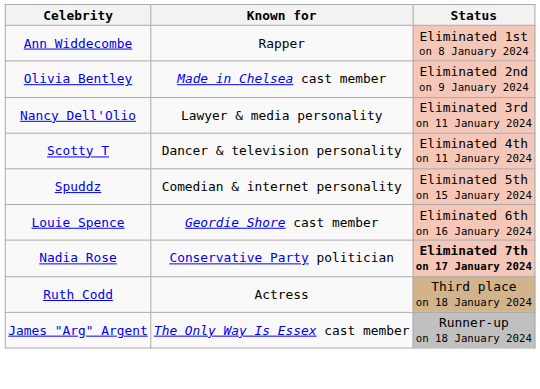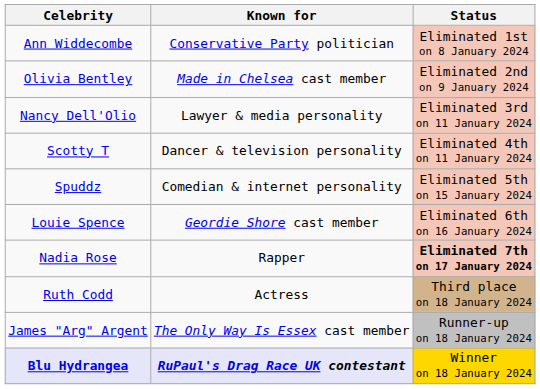 <table class="wikitable" style="margin: auto; text-align: center;">
 <tr>
 <th>Celebrity</th>
 <th>Known for</th>
 <th>Status</th>
 </tr>
 <tr>
 <td><a href='#'>Ann Widdecombe</a></td>
-<td>Rapper</td>
+<td><a href='#'>Conservative Party</a> politician</td>
 <td style="background:#f4c7b8">Eliminated 1st<br><small>on 8 January 2024</small></td>
 </tr>
 <tr>
 <td><a href='#'>Olivia Bentley</a></td>
 <td><em><a href='#'>Made in Chelsea</a></em> cast member</td>
 <td style="background:#f4c7b8">Eliminated 2nd<br><small>on 9 January 2024</small></td>
 </tr>
 <tr>
 <td><a href='#'>Nancy Dell'Olio</a></td>
 <td>Lawyer & media personality</td>
 <td style="background:#f4c7b8">Eliminated 3rd<br><small>on 11 January 2024</small></td>
 </tr>
 <tr>
 <td><a href='#'>Scotty T</a></td>
 <td>Dancer & television personality</td>
 <td style="background:#f4c7b8">Eliminated 4th<br><small>on 11 January 2024</small></td>
 </tr>
 <tr>
 <td><a href='#'>Spuddz</a></td>
 <td>Comedian & internet personality</td>
 <td style="background:#f4c7b8">Eliminated 5th<br><small>on 15 January 2024</small></td>
 </tr>
 <tr>
 <td><a href='#'>Louie Spence</a></td>
 <td><em><a href='#'>Geordie Shore</a></em> cast member</td>
 <td style="background:#f4c7b8">Eliminated 6th<br><small>on 16 January 2024</small></td>
 </tr>
 <tr>
 <td><a href='#'>Nadia Rose</a></td>
-<td><a href='#'>Conservative Party</a> politician</td>
+<td>Rapper</td>
 <td style="background:#f4c7b8"><strong>Eliminated 7th<br><small>on 17 January 2024</small></strong></td>
 </tr>
 <tr>
 <td><a href='#'>Ruth Codd</a></td>
 <td>Actress</td>
 <td style="background:tan;">Third place<br><small>on 18 January 2024</small></td>
 </tr>
 <tr>
 <td><a href='#'>James "Arg" Argent</a></td>
 <td><em><a href='#'>The Only Way Is Essex</a></em> cast member</td>
 <td style="background:silver;">Runner-up<br><small>on 18 January 2024</small></td>
 </tr>
+<tr>
+<td bgcolor=lavender><strong><a href='#'>Blu Hydrangea</a></strong></td>
+<td bgcolor=lavender nowrap><strong><em><a href='#'>RuPaul's Drag Race UK</a><em> contestant<strong></td>
+<td style="background:gold;"></strong>Winner<strong><br><small></strong>on 18 January 2024<strong></small></td>
+</tr>
 </table>
